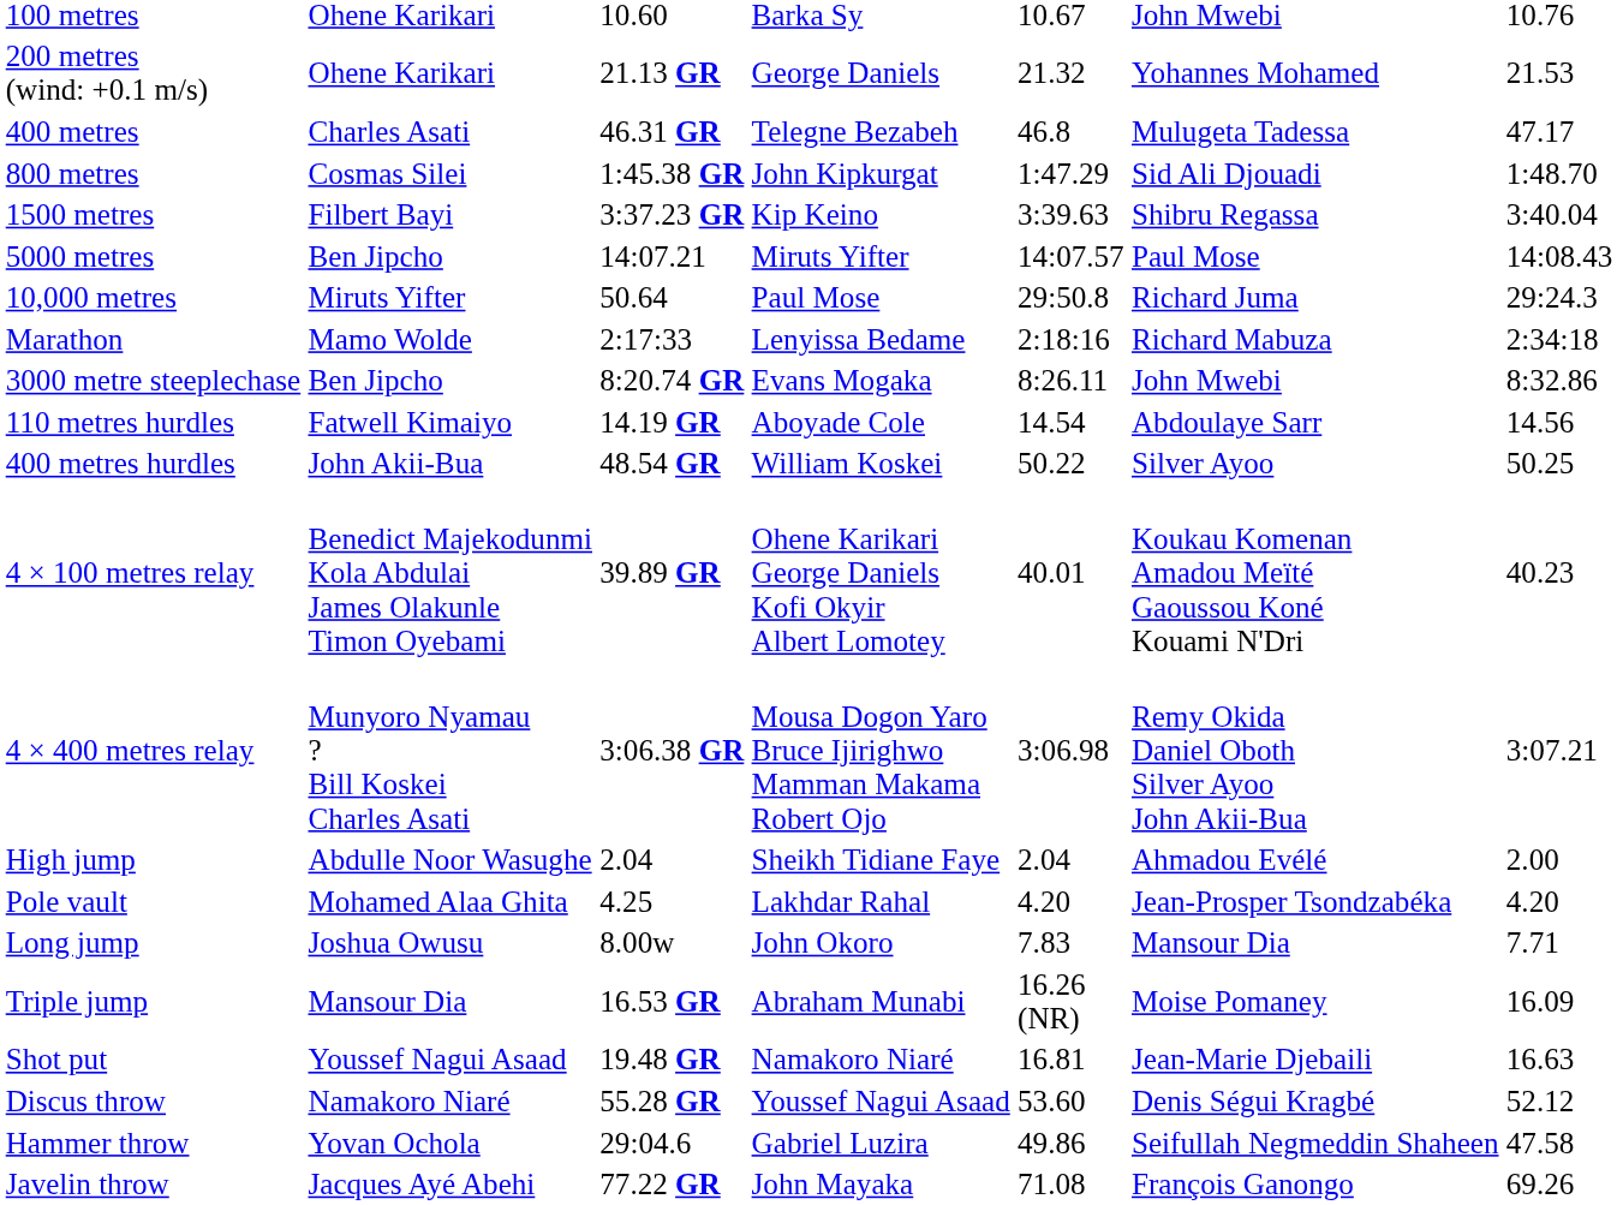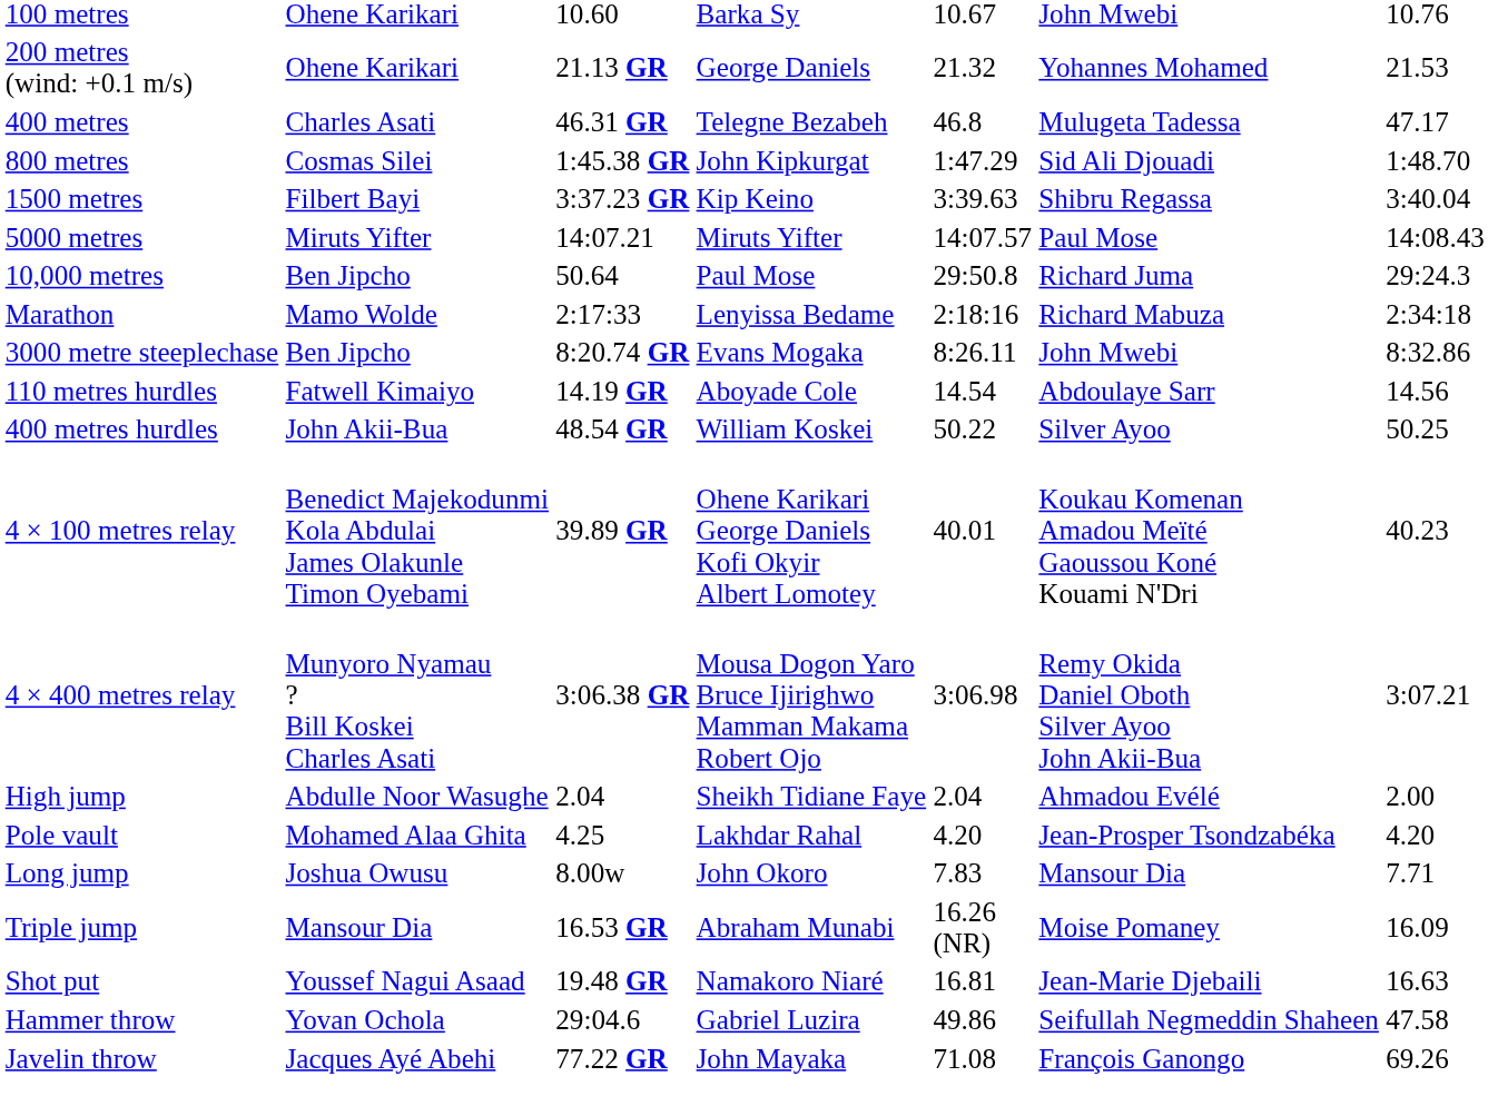 <table>
 <tr>
 <td><a href='#'>100 metres</a></td>
 <td><a href='#'>Ohene Karikari</a><br> </td>
 <td>10.60</td>
 <td><a href='#'>Barka Sy</a><br> </td>
 <td>10.67</td>
 <td><a href='#'>John Mwebi</a><br> </td>
 <td>10.76</td>
 </tr>
 <tr>
 <td><a href='#'>200 metres</a><br>(wind: +0.1 m/s)</td>
 <td><a href='#'>Ohene Karikari</a><br> </td>
 <td>21.13 <strong><a href='#'>GR</a></strong></td>
 <td><a href='#'>George Daniels</a><br> </td>
 <td>21.32</td>
 <td><a href='#'>Yohannes Mohamed</a><br> </td>
 <td>21.53</td>
 </tr>
 <tr>
 <td><a href='#'>400 metres</a></td>
 <td><a href='#'>Charles Asati</a><br> </td>
 <td>46.31 <strong><a href='#'>GR</a></strong></td>
 <td><a href='#'>Telegne Bezabeh</a><br> </td>
 <td>46.8</td>
 <td><a href='#'>Mulugeta Tadessa</a><br> </td>
 <td>47.17</td>
 </tr>
 <tr>
 <td><a href='#'>800 metres</a></td>
 <td><a href='#'>Cosmas Silei</a><br> </td>
 <td>1:45.38 <strong><a href='#'>GR</a></strong></td>
 <td><a href='#'>John Kipkurgat</a><br> </td>
 <td>1:47.29</td>
 <td><a href='#'>Sid Ali Djouadi</a><br> </td>
 <td>1:48.70</td>
 </tr>
 <tr>
 <td><a href='#'>1500 metres</a></td>
 <td><a href='#'>Filbert Bayi</a><br> </td>
 <td>3:37.23 <strong><a href='#'>GR</a></strong></td>
 <td><a href='#'>Kip Keino</a><br> </td>
 <td>3:39.63</td>
 <td><a href='#'>Shibru Regassa</a><br> </td>
 <td>3:40.04</td>
 </tr>
 <tr>
 <td><a href='#'>5000 metres</a></td>
-<td><a href='#'>Ben Jipcho</a><br> </td>
+<td><a href='#'>Miruts Yifter</a><br> </td>
 <td>14:07.21</td>
 <td><a href='#'>Miruts Yifter</a><br> </td>
 <td>14:07.57</td>
 <td><a href='#'>Paul Mose</a><br> </td>
 <td>14:08.43</td>
 </tr>
 <tr>
 <td><a href='#'>10,000 metres</a></td>
-<td><a href='#'>Miruts Yifter</a><br> </td>
+<td><a href='#'>Ben Jipcho</a><br> </td>
 <td>50.64</td>
 <td><a href='#'>Paul Mose</a><br> </td>
 <td>29:50.8</td>
 <td><a href='#'>Richard Juma</a><br> </td>
 <td>29:24.3</td>
 </tr>
 <tr>
 <td><a href='#'>Marathon</a></td>
 <td><a href='#'>Mamo Wolde</a><br> </td>
 <td>2:17:33</td>
 <td><a href='#'>Lenyissa Bedame</a><br> </td>
 <td>2:18:16</td>
 <td><a href='#'>Richard Mabuza</a><br> </td>
 <td>2:34:18</td>
 </tr>
 <tr>
 <td><a href='#'>3000 metre steeplechase</a></td>
 <td><a href='#'>Ben Jipcho</a><br> </td>
 <td>8:20.74 <strong><a href='#'>GR</a></strong></td>
 <td><a href='#'>Evans Mogaka</a><br> </td>
 <td>8:26.11</td>
 <td><a href='#'>John Mwebi</a><br> </td>
 <td>8:32.86</td>
 </tr>
 <tr>
 <td><a href='#'>110 metres hurdles</a></td>
 <td><a href='#'>Fatwell Kimaiyo</a><br> </td>
 <td>14.19 <strong><a href='#'>GR</a></strong></td>
 <td><a href='#'>Aboyade Cole</a><br> </td>
 <td>14.54</td>
 <td><a href='#'>Abdoulaye Sarr</a><br> </td>
 <td>14.56</td>
 </tr>
 <tr>
 <td><a href='#'>400 metres hurdles</a></td>
 <td><a href='#'>John Akii-Bua</a><br> </td>
 <td>48.54 <strong><a href='#'>GR</a></strong></td>
 <td><a href='#'>William Koskei</a><br> </td>
 <td>50.22</td>
 <td><a href='#'>Silver Ayoo</a><br> </td>
 <td>50.25</td>
 </tr>
 <tr>
 <td><a href='#'>4 × 100 metres relay</a></td>
 <td><br><a href='#'>Benedict Majekodunmi</a><br><a href='#'>Kola Abdulai</a><br><a href='#'>James Olakunle</a><br><a href='#'>Timon Oyebami</a></td>
 <td>39.89 <strong><a href='#'>GR</a></strong></td>
 <td><br><a href='#'>Ohene Karikari</a><br><a href='#'>George Daniels</a><br><a href='#'>Kofi Okyir</a><br><a href='#'>Albert Lomotey</a></td>
 <td>40.01</td>
 <td><br><a href='#'>Koukau Komenan</a><br><a href='#'>Amadou Meïté</a><br><a href='#'>Gaoussou Koné</a><br>Kouami N'Dri</td>
 <td>40.23</td>
 </tr>
 <tr>
 <td><a href='#'>4 × 400 metres relay</a></td>
 <td><br><a href='#'>Munyoro Nyamau</a><br>?<br><a href='#'>Bill Koskei</a><br><a href='#'>Charles Asati</a></td>
 <td>3:06.38 <strong><a href='#'>GR</a></strong></td>
 <td><br><a href='#'>Mousa Dogon Yaro</a><br><a href='#'>Bruce Ijirighwo</a><br><a href='#'>Mamman Makama</a><br><a href='#'>Robert Ojo</a></td>
 <td>3:06.98</td>
 <td><br><a href='#'>Remy Okida</a><br><a href='#'>Daniel Oboth</a><br><a href='#'>Silver Ayoo</a><br><a href='#'>John Akii-Bua</a></td>
 <td>3:07.21</td>
 </tr>
 <tr>
 <td><a href='#'>High jump</a></td>
 <td><a href='#'>Abdulle Noor Wasughe</a><br> </td>
 <td>2.04</td>
 <td><a href='#'>Sheikh Tidiane Faye</a><br> </td>
 <td>2.04</td>
 <td><a href='#'>Ahmadou Evélé</a><br> </td>
 <td>2.00</td>
 </tr>
 <tr>
 <td><a href='#'>Pole vault</a></td>
 <td><a href='#'>Mohamed Alaa Ghita</a><br> </td>
 <td>4.25</td>
 <td><a href='#'>Lakhdar Rahal</a><br> </td>
 <td>4.20</td>
 <td><a href='#'>Jean-Prosper Tsondzabéka</a><br> </td>
 <td>4.20</td>
 </tr>
 <tr>
 <td><a href='#'>Long jump</a></td>
 <td><a href='#'>Joshua Owusu</a><br> </td>
 <td>8.00w</td>
 <td><a href='#'>John Okoro</a><br> </td>
 <td>7.83</td>
 <td><a href='#'>Mansour Dia</a><br> </td>
 <td>7.71</td>
 </tr>
 <tr>
 <td><a href='#'>Triple jump</a></td>
 <td><a href='#'>Mansour Dia</a><br> </td>
 <td>16.53 <strong><a href='#'>GR</a></strong></td>
 <td><a href='#'>Abraham Munabi</a><br> </td>
 <td>16.26<br>(NR)</td>
 <td><a href='#'>Moise Pomaney</a><br> </td>
 <td>16.09</td>
 </tr>
 <tr>
 <td><a href='#'>Shot put</a></td>
 <td><a href='#'>Youssef Nagui Asaad</a><br> </td>
 <td>19.48 <strong><a href='#'>GR</a></strong></td>
 <td><a href='#'>Namakoro Niaré</a><br> </td>
 <td>16.81</td>
 <td><a href='#'>Jean-Marie Djebaili</a><br> </td>
 <td>16.63</td>
 </tr>
 <tr>
-<td><a href='#'>Discus throw</a></td>
-<td><a href='#'>Namakoro Niaré</a><br> </td>
-<td>55.28 <strong><a href='#'>GR</a></strong></td>
-<td><a href='#'>Youssef Nagui Asaad</a><br> </td>
-<td>53.60</td>
-<td><a href='#'>Denis Ségui Kragbé</a><br> </td>
-<td>52.12</td>
-</tr>
-<tr>
 <td><a href='#'>Hammer throw</a></td>
 <td><a href='#'>Yovan Ochola</a><br> </td>
 <td>29:04.6</td>
 <td><a href='#'>Gabriel Luzira</a><br> </td>
 <td>49.86</td>
 <td><a href='#'>Seifullah Negmeddin Shaheen</a><br> </td>
 <td>47.58</td>
 </tr>
 <tr>
 <td><a href='#'>Javelin throw</a></td>
 <td><a href='#'>Jacques Ayé Abehi</a><br> </td>
 <td>77.22 <strong><a href='#'>GR</a></strong></td>
 <td><a href='#'>John Mayaka</a><br> </td>
 <td>71.08</td>
 <td><a href='#'>François Ganongo</a><br> </td>
 <td>69.26</td>
 </tr>
 </table>
